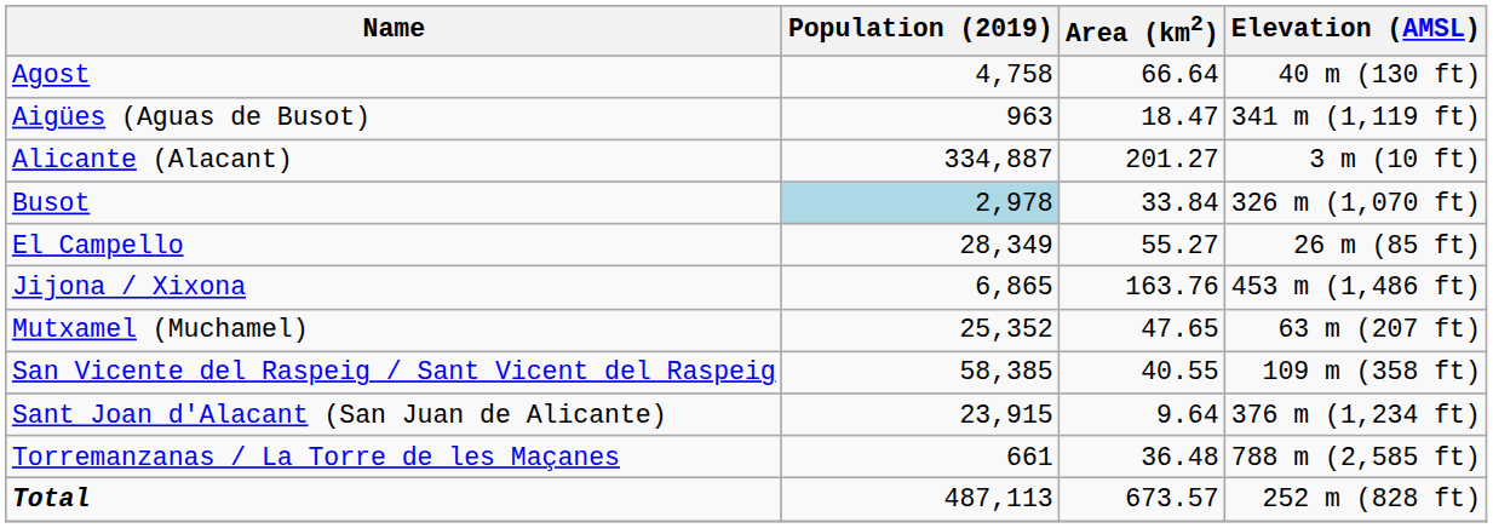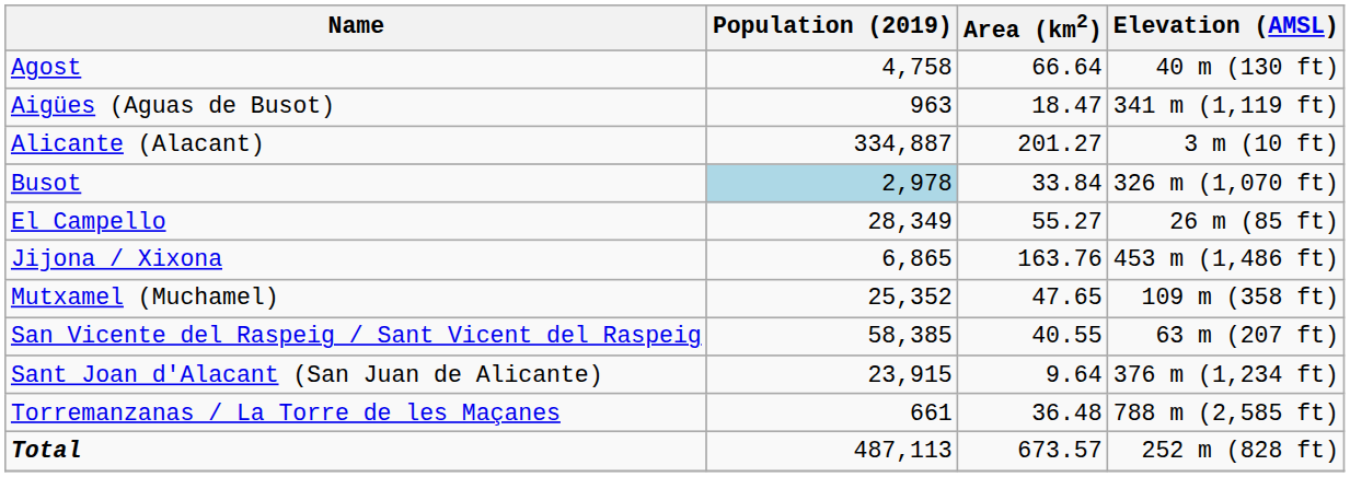 <table class="wikitable sortable">
 <tr>
 <th>Name</th>
 <th>Population (2019)</th>
 <th>Area (km<sup>2</sup>)</th>
 <th>Elevation (<a href='#'>AMSL</a>)</th>
 </tr>
 <tr>
 <td><a href='#'>Agost</a></td>
 <td align=right>4,758</td>
 <td align=right>66.64</td>
 <td align=right>40 m (130 ft)</td>
 </tr>
 <tr>
 <td><a href='#'>Aigües</a> (Aguas de Busot)</td>
 <td align=right>963</td>
 <td align=right>18.47</td>
 <td align=right>341 m (1,119 ft)</td>
 </tr>
 <tr>
 <td><a href='#'>Alicante</a> (Alacant)</td>
 <td align=right>334,887</td>
 <td align=right>201.27</td>
 <td align=right>3 m (10 ft)</td>
 </tr>
 <tr>
 <td><a href='#'>Busot</a></td>
 <td align=right style="background: lightblue;">2,978</td>
 <td align=right>33.84</td>
 <td align=right>326 m (1,070 ft)</td>
 </tr>
 <tr>
 <td><a href='#'>El Campello</a></td>
 <td align=right>28,349</td>
 <td align=right>55.27</td>
 <td align=right>26 m (85 ft)</td>
 </tr>
 <tr>
 <td><a href='#'>Jijona / Xixona</a></td>
 <td align=right>6,865</td>
 <td align=right>163.76</td>
 <td align=right>453 m (1,486 ft)</td>
 </tr>
 <tr>
 <td><a href='#'>Mutxamel</a> (Muchamel)</td>
 <td align=right>25,352</td>
 <td align=right>47.65</td>
-<td align=right>63 m (207 ft)</td>
+<td align=right>109 m (358 ft)</td>
 </tr>
 <tr>
 <td><a href='#'>San Vicente del Raspeig / Sant Vicent del Raspeig</a></td>
 <td align=right>58,385</td>
 <td align=right>40.55</td>
-<td align=right>109 m (358 ft)</td>
+<td align=right>63 m (207 ft)</td>
 </tr>
 <tr>
 <td><a href='#'>Sant Joan d'Alacant</a> (San Juan de Alicante)</td>
 <td align=right>23,915</td>
 <td align=right>9.64</td>
 <td align=right>376 m (1,234 ft)</td>
 </tr>
 <tr>
 <td><a href='#'>Torremanzanas / La Torre de les Maçanes</a></td>
 <td align=right>661</td>
 <td align=right>36.48</td>
 <td align=right>788 m (2,585 ft)</td>
 </tr>
 <tr>
 <td><strong><em>Total</em></strong></td>
 <td align=right>487,113</td>
 <td align=right>673.57</td>
 <td align=right>252 m (828 ft)</td>
 </tr>
 <tr>
 </tr>
 </table>
